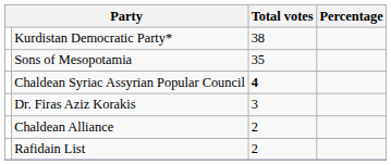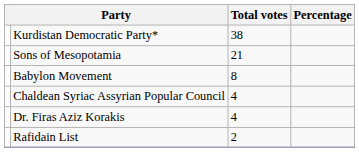 <table class="wikitable sortable" style="border:1px solid #8888aa; background-color:#f8f8f8; padding:0px; font-size:90%;">
 <tr style="background-color:#E9E9E9">
 <th colspan=2>Party</th>
 <th>Total votes</th>
 <th>Percentage</th>
 </tr>
 <tr>
 <td bgcolor="#FFFFFF"></td>
 <td>Kurdistan Democratic Party*</td>
 <td>38</td>
 <td></td>
 </tr>
 <tr>
 <td bgcolor="#FFFFFF"></td>
 <td>Sons of Mesopotamia</td>
-<td>35</td>
+<td>21</td>
+<td></td>
+</tr>
+<tr>
+<td bgcolor="#FFFFFF"></td>
+<td>Babylon Movement</td>
+<td>8</td>
 <td></td>
 </tr>
 <tr>
 <td bgcolor="#FFFFFF"></td>
 <td>Chaldean Syriac Assyrian Popular Council</td>
-<td><strong>4</strong></td>
+<td>4</td>
 <td></td>
 </tr>
 <tr>
 <td bgcolor="#FFFFFF"></td>
 <td>Dr. Firas Aziz Korakis</td>
-<td>3</td>
-<td></td>
-</tr>
-<tr>
-<td bgcolor="#FFFFFF"></td>
-<td>Chaldean Alliance</td>
-<td>2</td>
+<td>4</td>
 <td></td>
 </tr>
 <tr>
 <td bgcolor="#FFFFFF"></td>
 <td>Rafidain List</td>
 <td>2</td>
 <td></td>
 </tr>
 <tr>
 </tr>
 </table>
